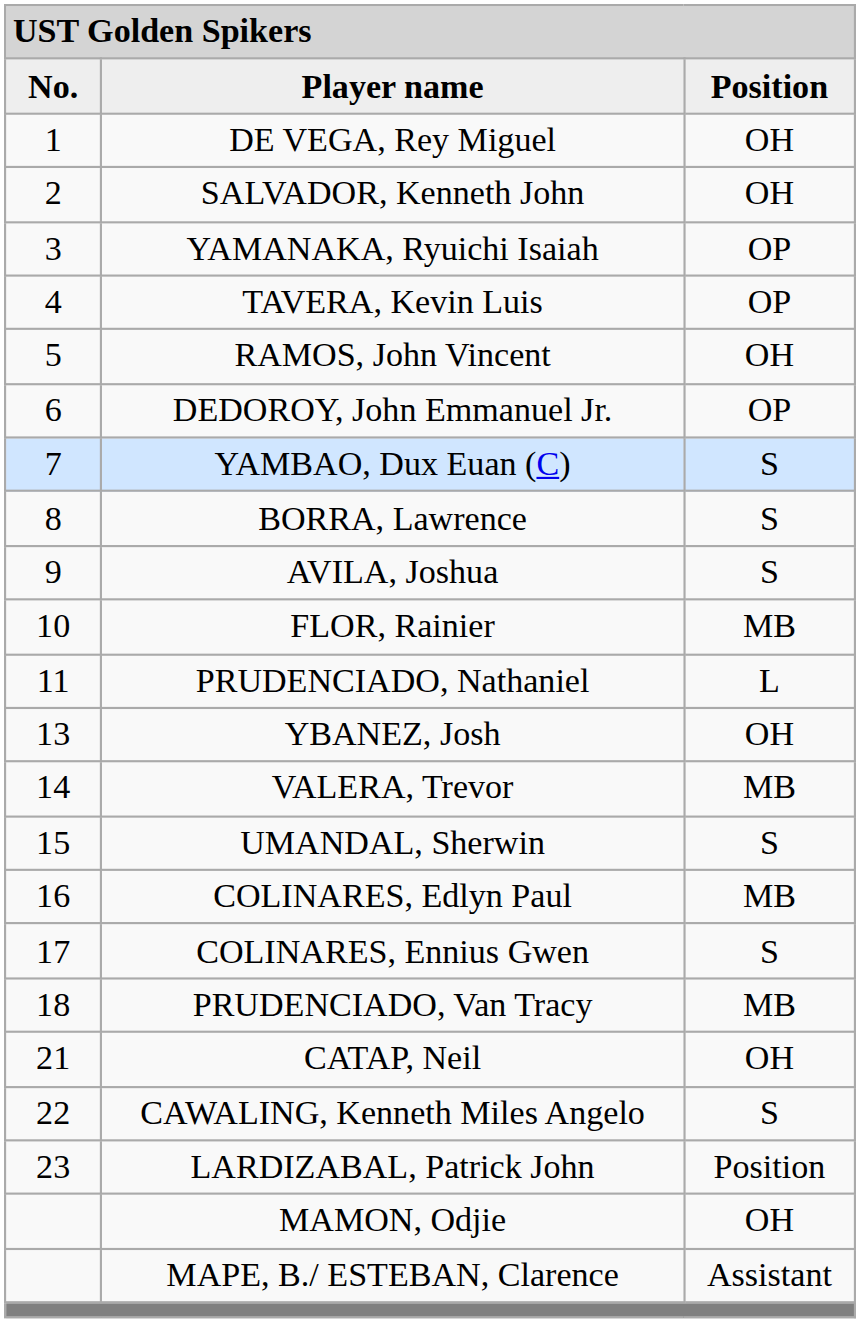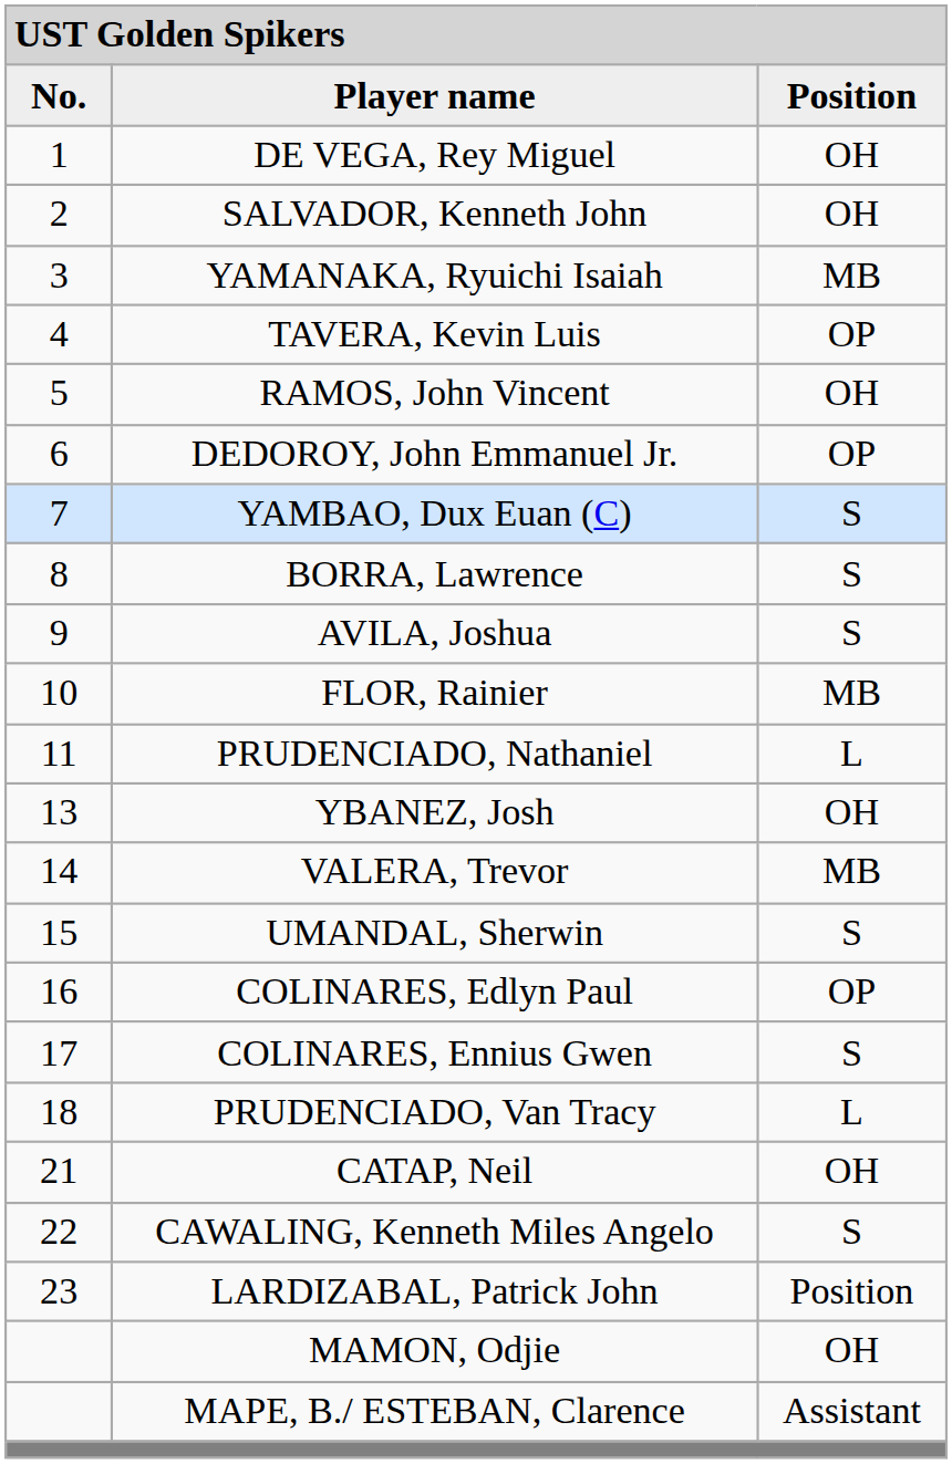 <table class='wikitable mw-collapsible mw-collapsed' style='text-align: center; font-size: 100%; width: 400px; border: none;'>
 <tr>
 <th style="background:#D4D4D4; text-align:left;" colspan=3> UST Golden Spikers</th>
 </tr>
 <tr style="background:#EEEEEE; font-weight:bold;">
 <td width=5%>No.</td>
 <td width=40%>Player name</td>
 <td width=5%>Position</td>
 </tr>
 <tr>
 <td>1</td>
 <td>DE VEGA, Rey Miguel</td>
 <td>OH</td>
 </tr>
 <tr>
 <td>2</td>
 <td>SALVADOR, Kenneth John</td>
 <td>OH</td>
 </tr>
 <tr>
 <td>3</td>
 <td>YAMANAKA, Ryuichi Isaiah</td>
-<td>OP</td>
+<td>MB</td>
 </tr>
 <tr>
 <td>4</td>
 <td>TAVERA, Kevin Luis</td>
 <td>OP</td>
 </tr>
 <tr>
 <td>5</td>
 <td>RAMOS, John Vincent</td>
 <td>OH</td>
 </tr>
 <tr>
 <td>6</td>
 <td>DEDOROY, John Emmanuel Jr.</td>
 <td>OP</td>
 </tr>
 <tr style="background: #D0E6FF">
 <td>7</td>
 <td>YAMBAO, Dux Euan (<a href='#'>C</a>)</td>
 <td>S</td>
 </tr>
 <tr>
 <td>8</td>
 <td>BORRA, Lawrence</td>
 <td>S</td>
 </tr>
 <tr>
 <td>9</td>
 <td>AVILA, Joshua</td>
 <td>S</td>
 </tr>
 <tr>
 <td>10</td>
 <td>FLOR, Rainier</td>
 <td>MB</td>
 </tr>
 <tr>
 <td>11</td>
 <td>PRUDENCIADO, Nathaniel</td>
 <td>L</td>
 </tr>
 <tr>
 <td>13</td>
 <td>YBANEZ, Josh</td>
 <td>OH</td>
 </tr>
 <tr>
 <td>14</td>
 <td>VALERA, Trevor</td>
 <td>MB</td>
 </tr>
 <tr>
 <td>15</td>
 <td>UMANDAL, Sherwin</td>
 <td>S</td>
 </tr>
 <tr>
 <td>16</td>
 <td>COLINARES, Edlyn Paul</td>
-<td>MB</td>
+<td>OP</td>
 </tr>
 <tr>
 <td>17</td>
 <td>COLINARES, Ennius Gwen</td>
 <td>S</td>
 </tr>
 <tr>
 <td>18</td>
 <td>PRUDENCIADO, Van Tracy</td>
-<td>MB</td>
+<td>L</td>
 </tr>
 <tr>
 <td>21</td>
 <td>CATAP, Neil</td>
 <td>OH</td>
 </tr>
 <tr>
 <td>22</td>
 <td>CAWALING, Kenneth Miles Angelo</td>
 <td>S</td>
 </tr>
 <tr>
 <td>23</td>
 <td>LARDIZABAL, Patrick John</td>
 <td width=5%>Position</td>
 </tr>
 <tr>
 <td></td>
 <td>MAMON, Odjie</td>
 <td>OH</td>
 </tr>
 <tr>
 <td></td>
 <td>MAPE, B./ ESTEBAN, Clarence</td>
 <td>Assistant</td>
 </tr>
 <tr>
 <th style='background: grey;' colspan=3></th>
 </tr>
 </table>
